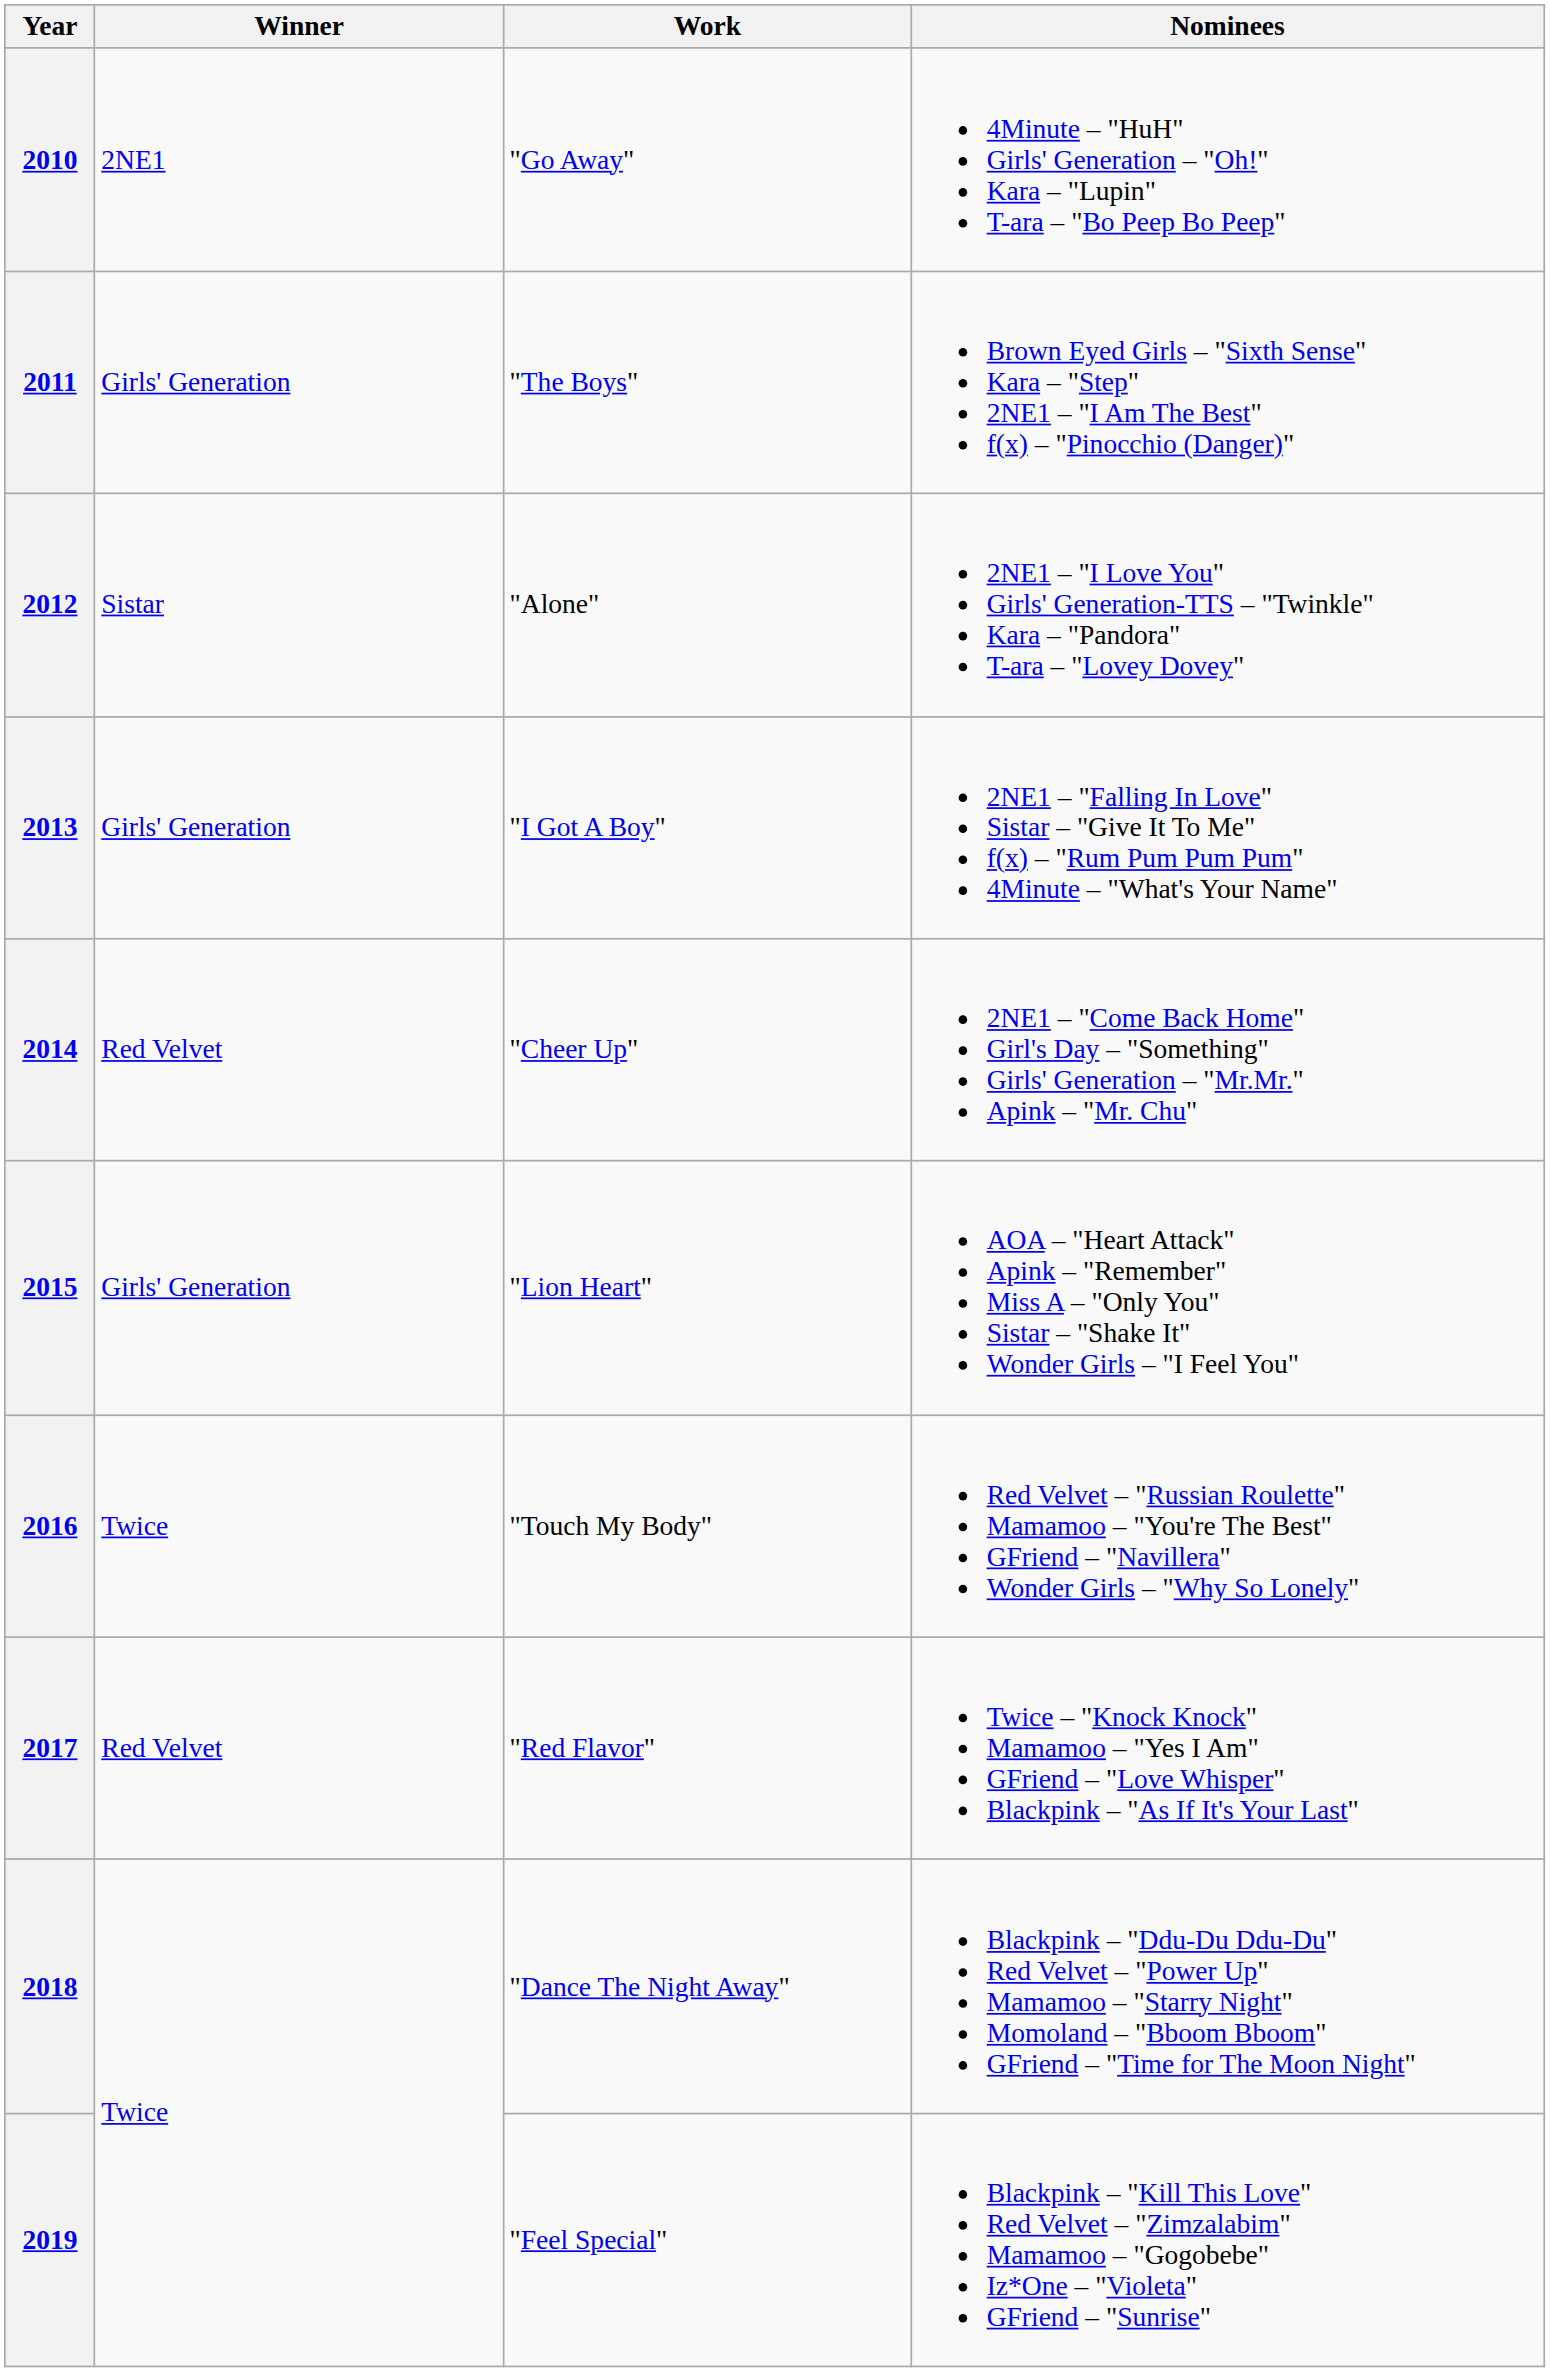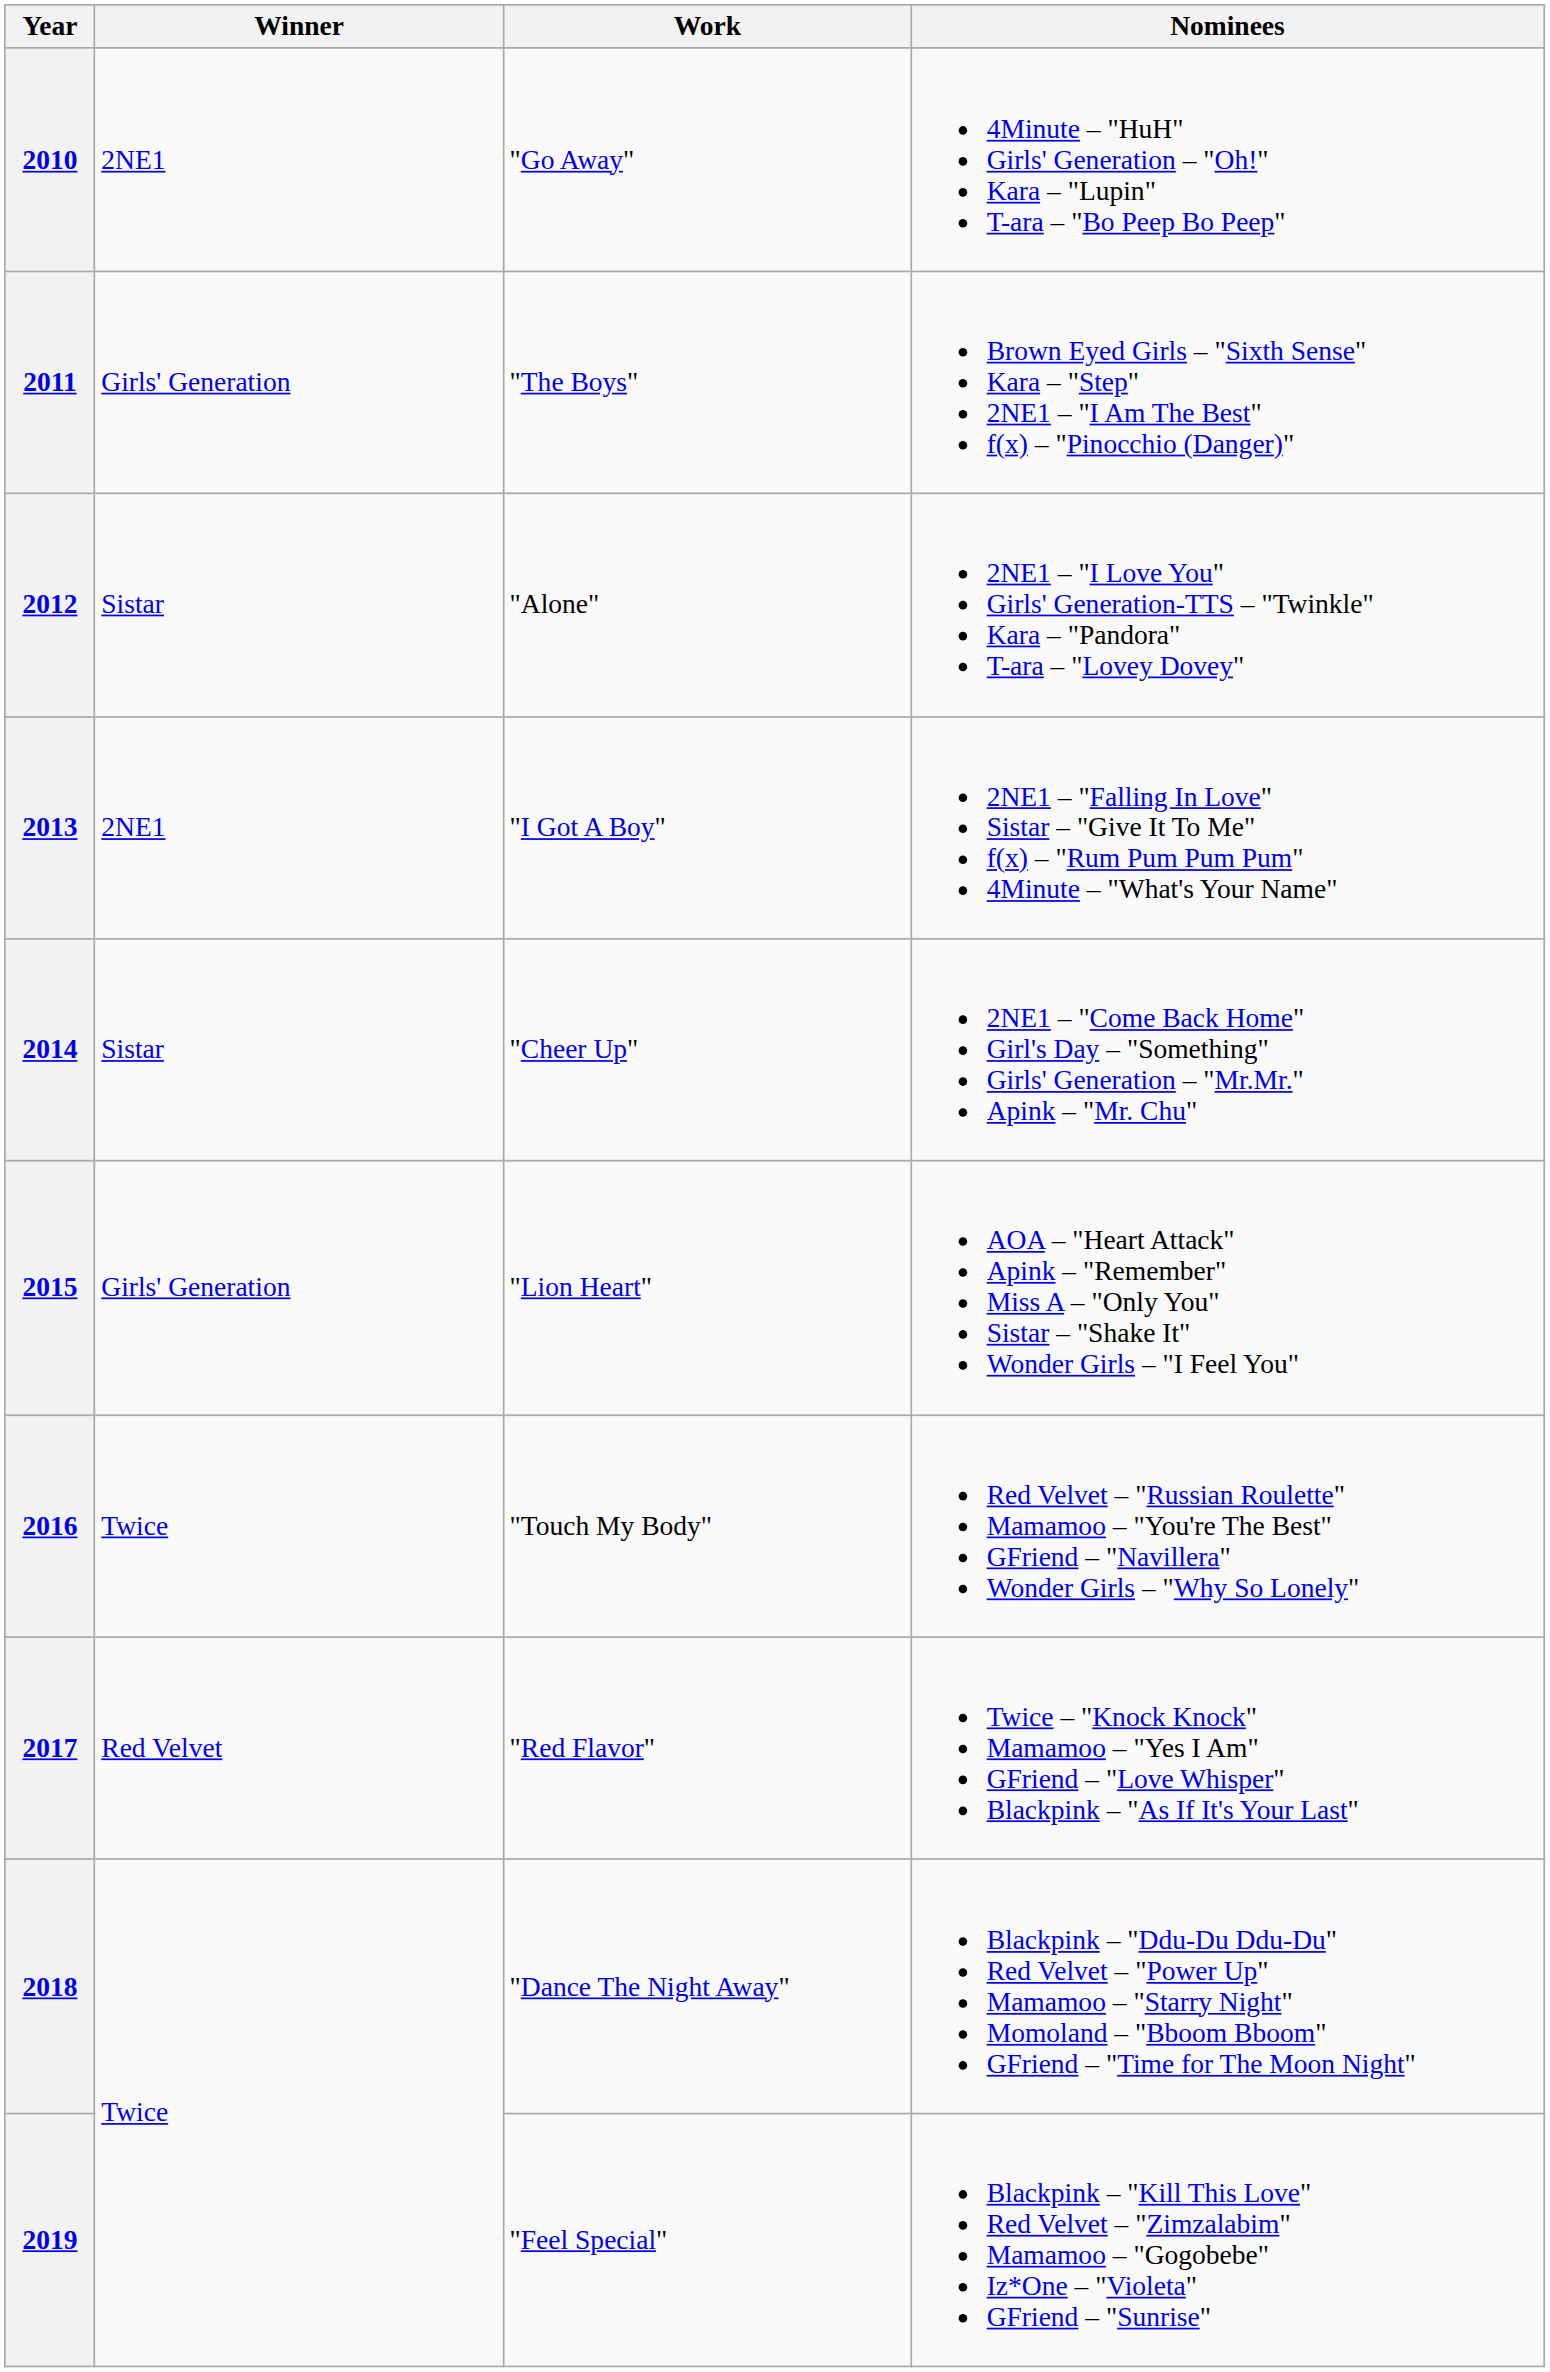 <table class="wikitable plainrowheaders">
 <tr>
 <th width="45">Year</th>
 <th width="230">Winner</th>
 <th width="230">Work</th>
 <th width="360">Nominees</th>
 </tr>
 <tr>
 <th scope="row" style="text-align:center"><a href='#'>2010</a></th>
 <td><a href='#'>2NE1</a></td>
 <td>"<a href='#'>Go Away</a>"</td>
 <td><br><ul><li><a href='#'>4Minute</a> – "HuH"</li><li><a href='#'>Girls' Generation</a> – "<a href='#'>Oh!</a>"</li><li><a href='#'>Kara</a> – "Lupin"</li><li><a href='#'>T-ara</a> – "<a href='#'>Bo Peep Bo Peep</a>"</li></ul></td>
 </tr>
 <tr>
 <th scope="row" style="text-align:center"><a href='#'>2011</a></th>
 <td><a href='#'>Girls' Generation</a></td>
 <td>"<a href='#'>The Boys</a>"</td>
 <td><br><ul><li><a href='#'>Brown Eyed Girls</a> – "<a href='#'>Sixth Sense</a>"</li><li><a href='#'>Kara</a> – "<a href='#'>Step</a>"</li><li><a href='#'>2NE1</a> – "<a href='#'>I Am The Best</a>"</li><li><a href='#'>f(x)</a> – "<a href='#'>Pinocchio (Danger)</a>"</li></ul></td>
 </tr>
 <tr>
 <th scope="row" style="text-align:center"><a href='#'>2012</a></th>
 <td><a href='#'>Sistar</a></td>
 <td>"Alone"</td>
 <td><br><ul><li><a href='#'>2NE1</a> – "<a href='#'>I Love You</a>"</li><li><a href='#'>Girls' Generation-TTS</a> – "Twinkle"</li><li><a href='#'>Kara</a> – "Pandora"</li><li><a href='#'>T-ara</a> – "<a href='#'>Lovey Dovey</a>"</li></ul></td>
 </tr>
 <tr>
 <th scope="row" style="text-align:center"><a href='#'>2013</a></th>
-<td><a href='#'>Girls' Generation</a></td>
+<td><a href='#'>2NE1</a></td>
 <td>"<a href='#'>I Got A Boy</a>"</td>
 <td><br><ul><li><a href='#'>2NE1</a> – "<a href='#'>Falling In Love</a>"</li><li><a href='#'>Sistar</a> – "Give It To Me"</li><li><a href='#'>f(x)</a> – "<a href='#'>Rum Pum Pum Pum</a>"</li><li><a href='#'>4Minute</a> – "What's Your Name"</li></ul></td>
 </tr>
 <tr>
 <th scope="row" style="text-align:center"><a href='#'>2014</a></th>
-<td><a href='#'>Red Velvet</a></td>
+<td><a href='#'>Sistar</a></td>
 <td>"<a href='#'>Cheer Up</a>"</td>
 <td><br><ul><li><a href='#'>2NE1</a> – "<a href='#'>Come Back Home</a>"</li><li><a href='#'>Girl's Day</a> – "Something"</li><li><a href='#'>Girls' Generation</a> – "<a href='#'>Mr.Mr.</a>"</li><li><a href='#'>Apink</a> – "<a href='#'>Mr. Chu</a>"</li></ul></td>
 </tr>
 <tr>
 <th scope="row" style="text-align:center"><a href='#'>2015</a></th>
 <td><a href='#'>Girls' Generation</a></td>
 <td>"<a href='#'>Lion Heart</a>"</td>
 <td><br><ul><li><a href='#'>AOA</a> – "Heart Attack"</li><li><a href='#'>Apink</a> – "Remember"</li><li><a href='#'>Miss A</a> – "Only You"</li><li><a href='#'>Sistar</a> – "Shake It"</li><li><a href='#'>Wonder Girls</a> – "I Feel You"</li></ul></td>
 </tr>
 <tr>
 <th scope="row" style="text-align:center"><a href='#'>2016</a></th>
 <td><a href='#'>Twice</a></td>
 <td>"Touch My Body"</td>
 <td><br><ul><li><a href='#'>Red Velvet</a> – "<a href='#'>Russian Roulette</a>"</li><li><a href='#'>Mamamoo</a> – "You're The Best"</li><li><a href='#'>GFriend</a> – "<a href='#'>Navillera</a>"</li><li><a href='#'>Wonder Girls</a> – "<a href='#'>Why So Lonely</a>"</li></ul></td>
 </tr>
 <tr>
 <th scope="row" style="text-align:center"><a href='#'>2017</a></th>
 <td><a href='#'>Red Velvet</a></td>
 <td>"<a href='#'>Red Flavor</a>"</td>
 <td><br><ul><li><a href='#'>Twice</a> – "<a href='#'>Knock Knock</a>"</li><li><a href='#'>Mamamoo</a> – "Yes I Am"</li><li><a href='#'>GFriend</a> – "<a href='#'>Love Whisper</a>"</li><li><a href='#'>Blackpink</a> – "<a href='#'>As If It's Your Last</a>"</li></ul></td>
 </tr>
 <tr>
 <th scope="row" style="text-align:center"><a href='#'>2018</a></th>
 <td rowspan="2"><a href='#'>Twice</a></td>
 <td>"<a href='#'>Dance The Night Away</a>"</td>
 <td><br><ul><li><a href='#'>Blackpink</a> – "<a href='#'>Ddu-Du Ddu-Du</a>"</li><li><a href='#'>Red Velvet</a> – "<a href='#'>Power Up</a>"</li><li><a href='#'>Mamamoo</a> – "<a href='#'>Starry Night</a>"</li><li><a href='#'>Momoland</a> – "<a href='#'>Bboom Bboom</a>"</li><li><a href='#'>GFriend</a> – "<a href='#'>Time for The Moon Night</a>"</li></ul></td>
 </tr>
 <tr>
 <th scope="row" style="text-align:center"><a href='#'>2019</a></th>
 <td>"<a href='#'>Feel Special</a>"</td>
 <td><br><ul><li><a href='#'>Blackpink</a> – "<a href='#'>Kill This Love</a>"</li><li><a href='#'>Red Velvet</a> – "<a href='#'>Zimzalabim</a>"</li><li><a href='#'>Mamamoo</a> – "Gogobebe"</li><li><a href='#'>Iz*One</a> – "<a href='#'>Violeta</a>"</li><li><a href='#'>GFriend</a> – "<a href='#'>Sunrise</a>"</li></ul></td>
 </tr>
 </table>
